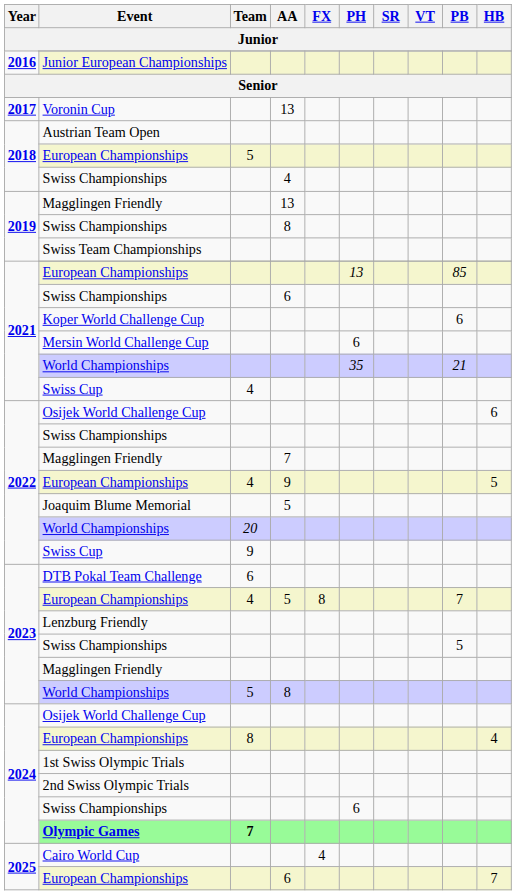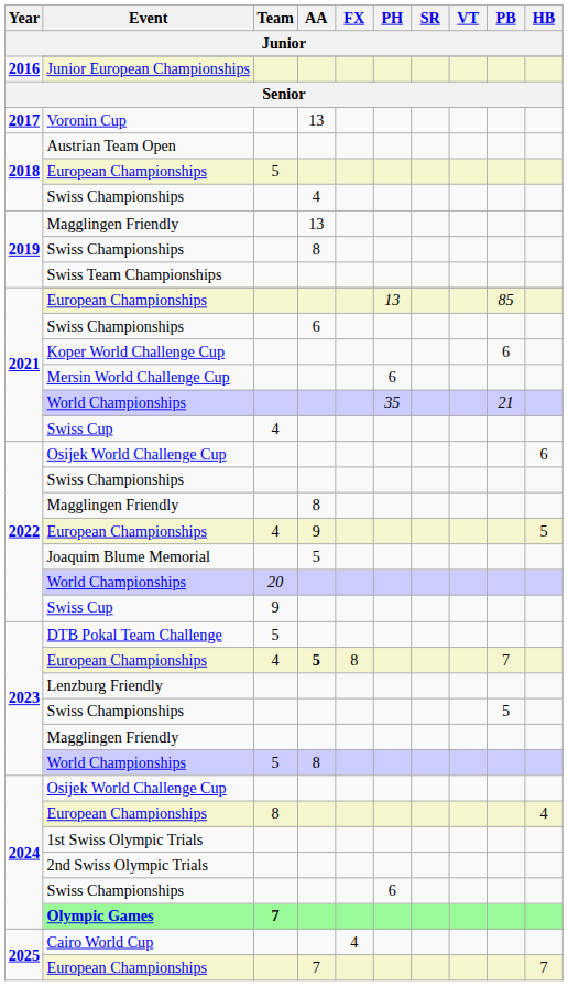 <table class="wikitable" style="text-align:center; font-size:95%;">
 <tr>
 <th align=center>Year</th>
 <th align=center>Event</th>
 <th style="width:30px;">Team</th>
 <th style="width:30px;">AA</th>
 <th style="width:30px;"><a href='#'>FX</a></th>
 <th style="width:30px;"><a href='#'>PH</a></th>
 <th style="width:30px;"><a href='#'>SR</a></th>
 <th style="width:30px;"><a href='#'>VT</a></th>
 <th style="width:30px;"><a href='#'>PB</a></th>
 <th style="width:30px;"><a href='#'>HB</a></th>
 </tr>
 <tr>
 <th colspan="10"><strong>Junior</strong></th>
 </tr>
 <tr>
 <td rowspan="2"><strong><a href='#'>2016</a></strong></td>
 </tr>
 <tr bgcolor=#F5F6CE>
 <td align=left><a href='#'>Junior European Championships</a></td>
 <td></td>
 <td></td>
 <td></td>
 <td></td>
 <td></td>
 <td></td>
 <td></td>
 <td></td>
 </tr>
 <tr>
 <th colspan="10"><strong>Senior</strong></th>
 </tr>
 <tr>
 <td rowspan="1"><strong><a href='#'>2017</a></strong></td>
 <td align=left><a href='#'>Voronin Cup</a></td>
 <td></td>
 <td>13</td>
 <td></td>
 <td></td>
 <td></td>
 <td></td>
 <td></td>
 <td></td>
 </tr>
 <tr>
 <td rowspan="3"><strong><a href='#'>2018</a></strong></td>
 <td align=left>Austrian Team Open</td>
 <td></td>
 <td></td>
 <td></td>
 <td></td>
 <td></td>
 <td></td>
 <td></td>
 <td></td>
 </tr>
 <tr bgcolor=#F5F6CE>
 <td align=left><a href='#'>European Championships</a></td>
 <td>5</td>
 <td></td>
 <td></td>
 <td></td>
 <td></td>
 <td></td>
 <td></td>
 <td></td>
 </tr>
 <tr>
 <td align=left>Swiss Championships</td>
 <td></td>
 <td>4</td>
 <td></td>
 <td></td>
 <td></td>
 <td></td>
 <td></td>
 <td></td>
 </tr>
 <tr>
 <td rowspan="3"><strong><a href='#'>2019</a></strong></td>
 <td align=left>Magglingen Friendly</td>
 <td></td>
 <td>13</td>
 <td></td>
 <td></td>
 <td></td>
 <td></td>
 <td></td>
 <td></td>
 </tr>
 <tr>
 <td align=left>Swiss Championships</td>
 <td></td>
 <td>8</td>
 <td></td>
 <td></td>
 <td></td>
 <td></td>
 <td></td>
 <td></td>
 </tr>
 <tr>
 <td align=left>Swiss Team Championships</td>
 <td></td>
 <td></td>
 <td></td>
 <td></td>
 <td></td>
 <td></td>
 <td></td>
 <td></td>
 </tr>
 <tr>
 <td rowspan="7"><strong><a href='#'>2021</a></strong></td>
 </tr>
 <tr bgcolor=#F5F6CE>
 <td align=left><a href='#'>European Championships</a></td>
 <td></td>
 <td></td>
 <td></td>
 <td><em>13</em></td>
 <td></td>
 <td></td>
 <td><em>85</em></td>
 <td></td>
 </tr>
 <tr>
 <td align=left>Swiss Championships</td>
 <td></td>
 <td>6</td>
 <td></td>
 <td></td>
 <td></td>
 <td></td>
 <td></td>
 <td></td>
 </tr>
 <tr>
 <td align=left><a href='#'>Koper World Challenge Cup</a></td>
 <td></td>
 <td></td>
 <td></td>
 <td></td>
 <td></td>
 <td></td>
 <td>6</td>
 <td></td>
 </tr>
 <tr>
 <td align=left><a href='#'>Mersin World Challenge Cup</a></td>
 <td></td>
 <td></td>
 <td></td>
 <td>6</td>
 <td></td>
 <td></td>
 <td></td>
 <td></td>
 </tr>
 <tr bgcolor=#CCCCFF>
 <td align=left><a href='#'>World Championships</a></td>
 <td></td>
 <td></td>
 <td></td>
 <td><em>35</em></td>
 <td></td>
 <td></td>
 <td><em>21</em></td>
 <td></td>
 </tr>
 <tr>
 <td align=left><a href='#'>Swiss Cup</a></td>
 <td>4</td>
 <td></td>
 <td></td>
 <td></td>
 <td></td>
 <td></td>
 <td></td>
 <td></td>
 </tr>
 <tr>
 <td rowspan="7"><strong><a href='#'>2022</a></strong></td>
 <td align=left><a href='#'>Osijek World Challenge Cup</a></td>
 <td></td>
 <td></td>
 <td></td>
 <td></td>
 <td></td>
 <td></td>
 <td></td>
 <td>6</td>
 </tr>
 <tr>
 <td align=left>Swiss Championships</td>
 <td></td>
 <td></td>
 <td></td>
 <td></td>
 <td></td>
 <td></td>
 <td></td>
 <td></td>
 </tr>
 <tr>
 <td align=left>Magglingen Friendly</td>
 <td></td>
-<td>7</td>
+<td>8</td>
 <td></td>
 <td></td>
 <td></td>
 <td></td>
 <td></td>
 <td></td>
 </tr>
 <tr bgcolor=#F5F6CE>
 <td align=left><a href='#'>European Championships</a></td>
 <td>4</td>
 <td>9</td>
 <td></td>
 <td></td>
 <td></td>
 <td></td>
 <td></td>
 <td>5</td>
 </tr>
 <tr>
 <td align=left>Joaquim Blume Memorial</td>
 <td></td>
 <td>5</td>
 <td></td>
 <td></td>
 <td></td>
 <td></td>
 <td></td>
 <td></td>
 </tr>
 <tr bgcolor=#CCCCFF>
 <td align=left><a href='#'>World Championships</a></td>
 <td><em>20</em></td>
 <td></td>
 <td></td>
 <td></td>
 <td></td>
 <td></td>
 <td></td>
 <td></td>
 </tr>
 <tr>
 <td align=left><a href='#'>Swiss Cup</a></td>
 <td>9</td>
 <td></td>
 <td></td>
 <td></td>
 <td></td>
 <td></td>
 <td></td>
 <td></td>
 </tr>
 <tr>
 <td rowspan="6"><strong><a href='#'>2023</a></strong></td>
 <td align=left><a href='#'>DTB Pokal Team Challenge</a></td>
-<td>6</td>
+<td>5</td>
 <td></td>
 <td></td>
 <td></td>
 <td></td>
 <td></td>
 <td></td>
 <td></td>
 </tr>
 <tr bgcolor=#F5F6CE>
 <td align=left><a href='#'>European Championships</a></td>
 <td>4</td>
-<td>5</td>
+<td><strong>5</strong></td>
 <td>8</td>
 <td></td>
 <td></td>
 <td></td>
 <td>7</td>
 <td></td>
 </tr>
 <tr>
 <td align=left>Lenzburg Friendly</td>
 <td></td>
 <td></td>
 <td></td>
 <td></td>
 <td></td>
 <td></td>
 <td></td>
 <td></td>
 </tr>
 <tr>
 <td align=left>Swiss Championships</td>
 <td></td>
 <td></td>
 <td></td>
 <td></td>
 <td></td>
 <td></td>
 <td>5</td>
 <td></td>
 </tr>
 <tr>
 <td align=left>Magglingen Friendly</td>
 <td></td>
 <td></td>
 <td></td>
 <td></td>
 <td></td>
 <td></td>
 <td></td>
 <td></td>
 </tr>
 <tr bgcolor=#CCCCFF>
 <td align=left><a href='#'>World Championships</a></td>
 <td>5</td>
 <td>8</td>
 <td></td>
 <td></td>
 <td></td>
 <td></td>
 <td></td>
 <td></td>
 </tr>
 <tr>
 <td rowspan="6"><strong><a href='#'>2024</a></strong></td>
 <td align=left><a href='#'>Osijek World Challenge Cup</a></td>
 <td></td>
 <td></td>
 <td></td>
 <td></td>
 <td></td>
 <td></td>
 <td></td>
 <td></td>
 </tr>
 <tr bgcolor=#F5F6CE>
 <td align=left><a href='#'>European Championships</a></td>
 <td>8</td>
 <td></td>
 <td></td>
 <td></td>
 <td></td>
 <td></td>
 <td></td>
 <td>4</td>
 </tr>
 <tr>
 <td align=left>1st Swiss Olympic Trials</td>
 <td></td>
 <td></td>
 <td></td>
 <td></td>
 <td></td>
 <td></td>
 <td></td>
 <td></td>
 </tr>
 <tr>
 <td align=left>2nd Swiss Olympic Trials</td>
 <td></td>
 <td></td>
 <td></td>
 <td></td>
 <td></td>
 <td></td>
 <td></td>
 <td></td>
 </tr>
 <tr>
 <td align=left>Swiss Championships</td>
 <td></td>
 <td></td>
 <td></td>
 <td>6</td>
 <td></td>
 <td></td>
 <td></td>
 <td></td>
 </tr>
 <tr bgcolor=98FB98>
 <td align=left><strong><a href='#'>Olympic Games</a></strong></td>
 <td><strong>7</strong></td>
 <td></td>
 <td></td>
 <td></td>
 <td></td>
 <td></td>
 <td></td>
 <td></td>
 </tr>
 <tr>
 <td rowspan="2"><strong><a href='#'>2025</a></strong></td>
 <td align=left><a href='#'>Cairo World Cup</a></td>
 <td></td>
 <td></td>
 <td>4</td>
 <td></td>
 <td></td>
 <td></td>
 <td></td>
 <td></td>
 </tr>
 <tr bgcolor=#F5F6CE>
 <td align=left><a href='#'>European Championships</a></td>
 <td></td>
-<td>6</td>
+<td>7</td>
 <td></td>
 <td></td>
 <td></td>
 <td></td>
 <td></td>
 <td>7</td>
 </tr>
 </table>
